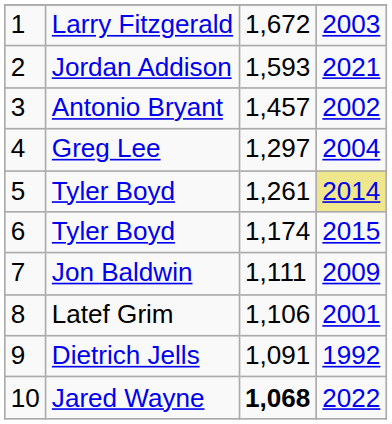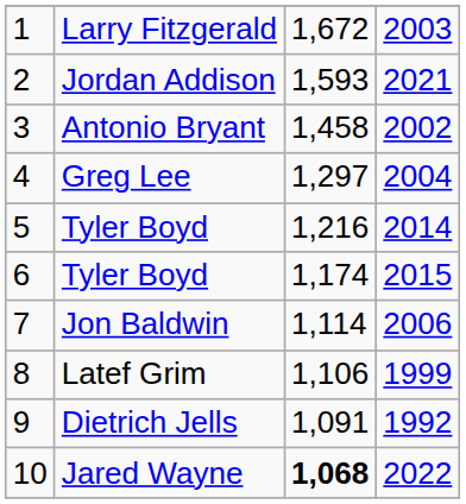 <table class="wikitable">
 <tr>
 </tr>
 <tr>
 <td>1</td>
 <td><a href='#'>Larry Fitzgerald</a></td>
 <td>1,672</td>
 <td><a href='#'>2003</a></td>
 </tr>
 <tr>
 <td>2</td>
 <td><a href='#'>Jordan Addison</a></td>
 <td>1,593</td>
 <td><a href='#'>2021</a></td>
 </tr>
 <tr>
 <td>3</td>
 <td><a href='#'>Antonio Bryant</a></td>
-<td>1,457</td>
+<td>1,458</td>
 <td><a href='#'>2002</a></td>
 </tr>
 <tr>
 <td>4</td>
 <td><a href='#'>Greg Lee</a></td>
 <td>1,297</td>
 <td><a href='#'>2004</a></td>
 </tr>
 <tr>
 <td>5</td>
 <td><a href='#'>Tyler Boyd</a></td>
-<td>1,261</td>
-<td style="background: khaki;"><a href='#'>2014</a></td>
+<td>1,216</td>
+<td><a href='#'>2014</a></td>
 </tr>
 <tr>
 <td>6</td>
 <td><a href='#'>Tyler Boyd</a></td>
 <td>1,174</td>
 <td><a href='#'>2015</a></td>
 </tr>
 <tr>
 <td>7</td>
 <td><a href='#'>Jon Baldwin</a></td>
-<td>1,111</td>
-<td><a href='#'>2009</a></td>
+<td>1,114</td>
+<td><a href='#'>2006</a></td>
 </tr>
 <tr>
 <td>8</td>
 <td>Latef Grim</td>
 <td>1,106</td>
-<td><a href='#'>2001</a></td>
+<td><a href='#'>1999</a></td>
 </tr>
 <tr>
 <td>9</td>
 <td><a href='#'>Dietrich Jells</a></td>
 <td>1,091</td>
 <td><a href='#'>1992</a></td>
 </tr>
 <tr>
 <td>10</td>
 <td><a href='#'>Jared Wayne</a></td>
 <td><strong>1,068</strong></td>
 <td><a href='#'>2022</a></td>
 </tr>
 </table>
